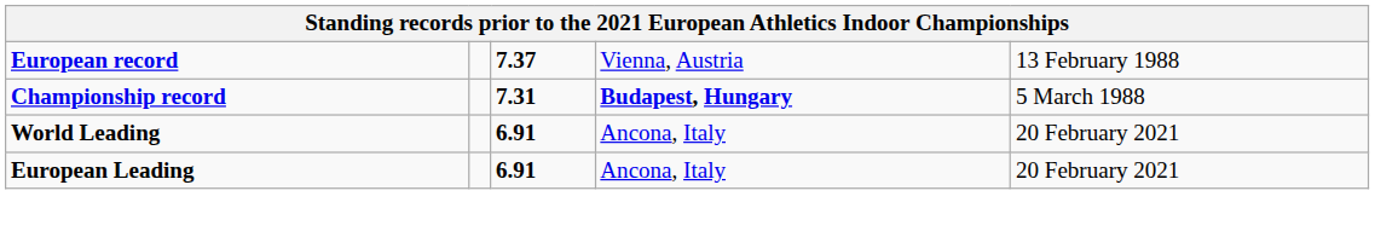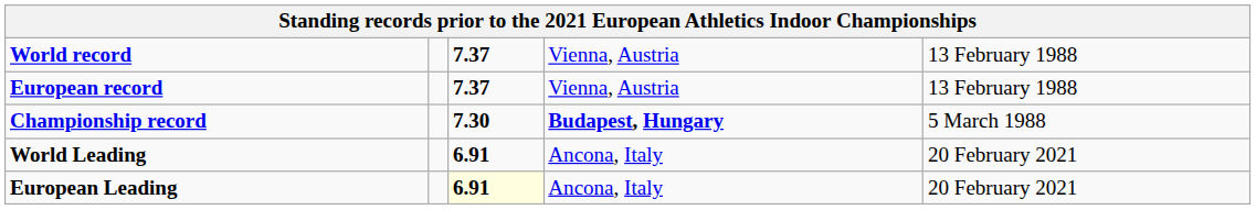 <table class="wikitable" width=75%>
 <tr>
 <th colspan="5">Standing records prior to the 2021 European Athletics Indoor Championships</th>
+</tr>
+<tr>
+<td><strong><a href='#'>World record</a></strong></td>
+<td></td>
+<td><strong>7.37</strong></td>
+<td><a href='#'>Vienna</a>, <a href='#'>Austria</a></td>
+<td>13 February 1988</td>
 </tr>
 <tr>
 <td><strong><a href='#'>European record</a></strong></td>
 <td></td>
 <td><strong>7.37</strong></td>
 <td><a href='#'>Vienna</a>, <a href='#'>Austria</a></td>
 <td>13 February 1988</td>
 </tr>
 <tr>
 <td><strong><a href='#'>Championship record</a></strong></td>
 <td></td>
-<td><strong>7.31</strong></td>
+<td><strong>7.30</strong></td>
 <td><strong><a href='#'>Budapest</a>, <a href='#'>Hungary</a></strong></td>
 <td>5 March 1988</td>
 </tr>
 <tr>
 <td><strong>World Leading</strong></td>
 <td></td>
 <td><strong>6.91</strong></td>
 <td><a href='#'>Ancona</a>, <a href='#'>Italy</a></td>
 <td>20 February 2021</td>
 </tr>
 <tr>
 <td><strong>European Leading</strong></td>
 <td></td>
-<td><strong>6.91</strong></td>
+<td style="background: lightyellow;"><strong>6.91</strong></td>
 <td><a href='#'>Ancona</a>, <a href='#'>Italy</a></td>
 <td>20 February 2021</td>
 </tr>
 </table>
